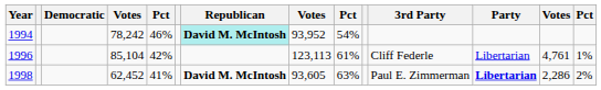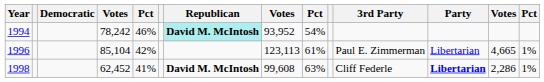 <table class="wikitable" style="margin:0.5em ; font-size:95%">
 <tr>
 <th>Year</th>
 <th></th>
 <th>Democratic</th>
 <th>Votes</th>
 <th>Pct</th>
 <th></th>
 <th>Republican</th>
 <th>Votes</th>
 <th>Pct</th>
 <th></th>
 <th>3rd Party</th>
 <th>Party</th>
 <th>Votes</th>
 <th>Pct</th>
 </tr>
 <tr>
 <td><a href='#'>1994</a></td>
 <td></td>
 <td></td>
 <td>78,242</td>
 <td>46%</td>
 <td></td>
 <td style="background: paleturquoise;"><strong>David M. McIntosh</strong></td>
 <td>93,952</td>
 <td>54%</td>
 <td></td>
 <td></td>
 <td></td>
 <td></td>
 <td></td>
 </tr>
 <tr>
 <td><a href='#'>1996</a></td>
 <td></td>
 <td></td>
 <td>85,104</td>
 <td>42%</td>
 <td></td>
 <td></td>
 <td>123,113</td>
 <td>61%</td>
 <td></td>
-<td>Cliff Federle</td>
+<td>Paul E. Zimmerman</td>
 <td><a href='#'>Libertarian</a></td>
-<td>4,761</td>
+<td>4,665</td>
 <td>1%</td>
 </tr>
 <tr>
 <td><a href='#'>1998</a></td>
 <td></td>
 <td></td>
 <td>62,452</td>
 <td>41%</td>
 <td></td>
 <td><strong>David M. McIntosh</strong></td>
-<td>93,605</td>
+<td>99,608</td>
 <td>63%</td>
 <td></td>
-<td>Paul E. Zimmerman</td>
+<td>Cliff Federle</td>
 <td><strong><a href='#'>Libertarian</a></strong></td>
 <td>2,286</td>
-<td>2%</td>
+<td>1%</td>
 </tr>
 </table>
